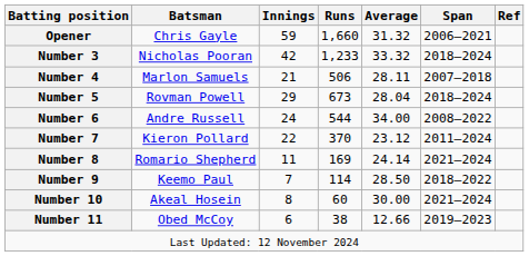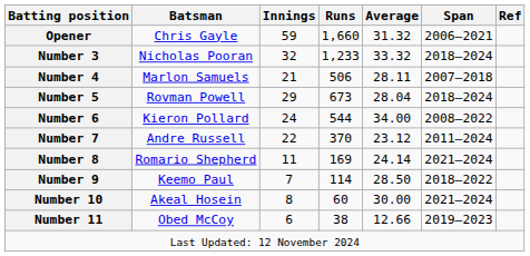 <table class="wikitable sortable" style=text-align:center;>
 <tr>
 <th scope="col">Batting position</th>
 <th scope="col">Batsman</th>
 <th scope="col">Innings</th>
 <th scope="col">Runs</th>
 <th scope="col">Average</th>
 <th scope="col">Span</th>
 <th scope="col">Ref</th>
 </tr>
 <tr>
 <th scope=row style=text-align:center;>Opener</th>
 <td><a href='#'>Chris Gayle</a></td>
 <td>59</td>
 <td>1,660</td>
 <td>31.32</td>
 <td>2006–2021</td>
 <td></td>
 </tr>
 <tr>
 <th scope=row style=text-align:center;>Number 3</th>
 <td><a href='#'>Nicholas Pooran</a></td>
-<td>42</td>
+<td>32</td>
 <td>1,233</td>
 <td>33.32</td>
 <td>2018–2024</td>
 <td></td>
 </tr>
 <tr>
 <th scope=row style=text-align:center;>Number 4</th>
 <td><a href='#'>Marlon Samuels</a></td>
 <td>21</td>
 <td>506</td>
 <td>28.11</td>
 <td>2007–2018</td>
 <td></td>
 </tr>
 <tr>
 <th scope=row style=text-align:center;>Number 5</th>
 <td><a href='#'>Rovman Powell</a></td>
 <td>29</td>
 <td>673</td>
 <td>28.04</td>
 <td>2018–2024</td>
 <td></td>
 </tr>
 <tr>
 <th scope=row style=text-align:center;>Number 6</th>
-<td><a href='#'>Andre Russell</a></td>
+<td><a href='#'>Kieron Pollard</a></td>
 <td>24</td>
 <td>544</td>
 <td>34.00</td>
 <td>2008–2022</td>
 <td></td>
 </tr>
 <tr>
 <th scope=row style=text-align:center;>Number 7</th>
-<td><a href='#'>Kieron Pollard</a></td>
+<td><a href='#'>Andre Russell</a></td>
 <td>22</td>
 <td>370</td>
 <td>23.12</td>
 <td>2011–2024</td>
 <td></td>
 </tr>
 <tr>
 <th scope=row style=text-align:center;>Number 8</th>
 <td><a href='#'>Romario Shepherd</a></td>
 <td>11</td>
 <td>169</td>
 <td>24.14</td>
 <td>2021–2024</td>
 <td></td>
 </tr>
 <tr>
 <th scope=row style=text-align:center;>Number 9</th>
 <td><a href='#'>Keemo Paul</a></td>
 <td>7</td>
 <td>114</td>
 <td>28.50</td>
 <td>2018–2022</td>
 <td></td>
 </tr>
 <tr>
 <th scope=row style=text-align:center;>Number 10</th>
 <td><a href='#'>Akeal Hosein</a></td>
 <td>8</td>
 <td>60</td>
 <td>30.00</td>
 <td>2021–2024</td>
 <td></td>
 </tr>
 <tr>
 <th scope=row style=text-align:center;>Number 11</th>
 <td><a href='#'>Obed McCoy</a></td>
 <td>6</td>
 <td>38</td>
 <td>12.66</td>
 <td>2019–2023</td>
 <td></td>
 </tr>
 <tr>
 <td colspan=7><small>Last Updated: 12 November 2024</small></td>
 </tr>
 </table>
